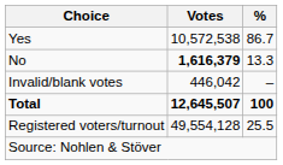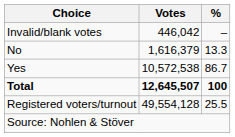 <table class=wikitable style=text-align:right>
 <tr>
 <th>Choice</th>
 <th>Votes</th>
 <th>%</th>
 </tr>
 <tr>
+<td align=left>Invalid/blank votes</td>
+<td>446,042</td>
+<td>–</td>
+</tr>
+<tr>
+<td align=left>No</td>
+<td>1,616,379</td>
+<td>13.3</td>
+</tr>
+<tr>
 <td align=left>Yes</td>
 <td>10,572,538</td>
 <td>86.7</td>
-</tr>
-<tr>
-<td align=left>No</td>
-<td><strong>1,616,379</strong></td>
-<td>13.3</td>
-</tr>
-<tr>
-<td align=left>Invalid/blank votes</td>
-<td>446,042</td>
-<td>–</td>
 </tr>
 <tr>
 <td align=left><strong>Total</strong></td>
 <td><strong>12,645,507</strong></td>
 <td><strong>100</strong></td>
 </tr>
 <tr>
 <td align=left>Registered voters/turnout</td>
 <td>49,554,128</td>
 <td>25.5</td>
 </tr>
 <tr>
 <td align=left colspan=3>Source: Nohlen & Stöver</td>
 </tr>
 </table>
